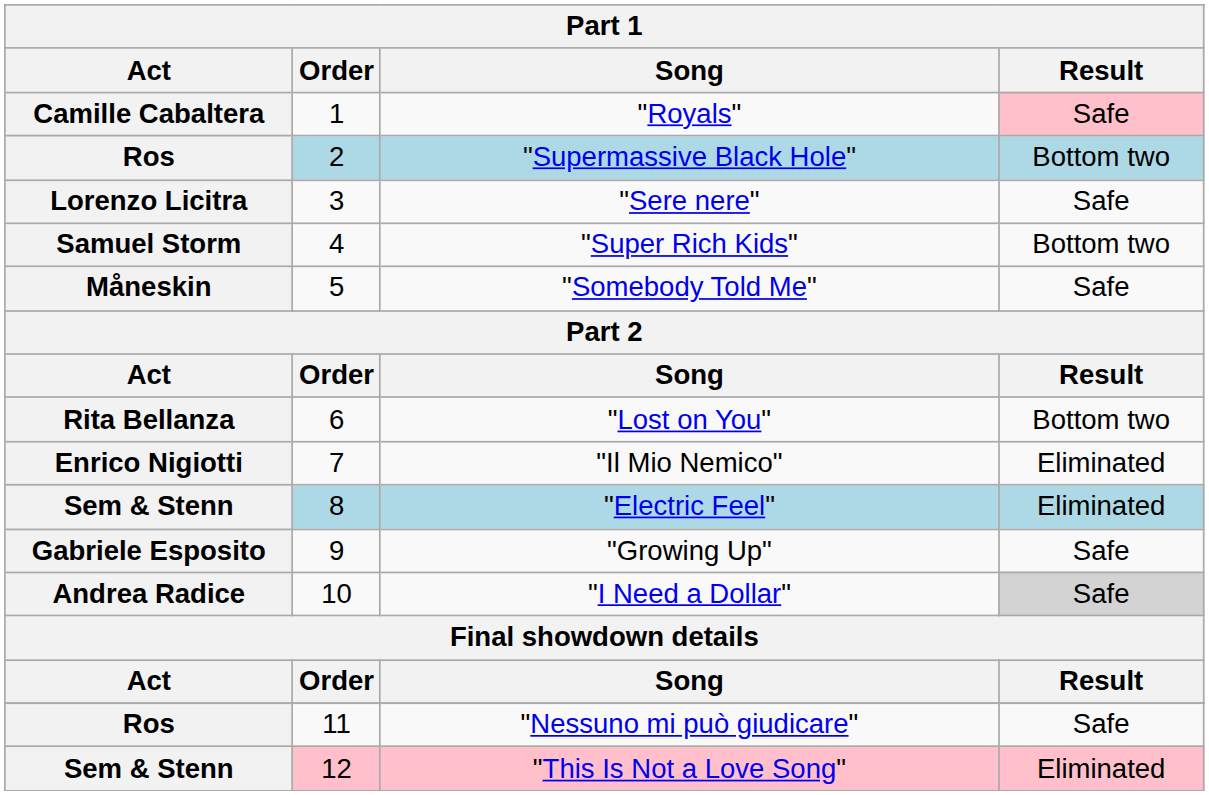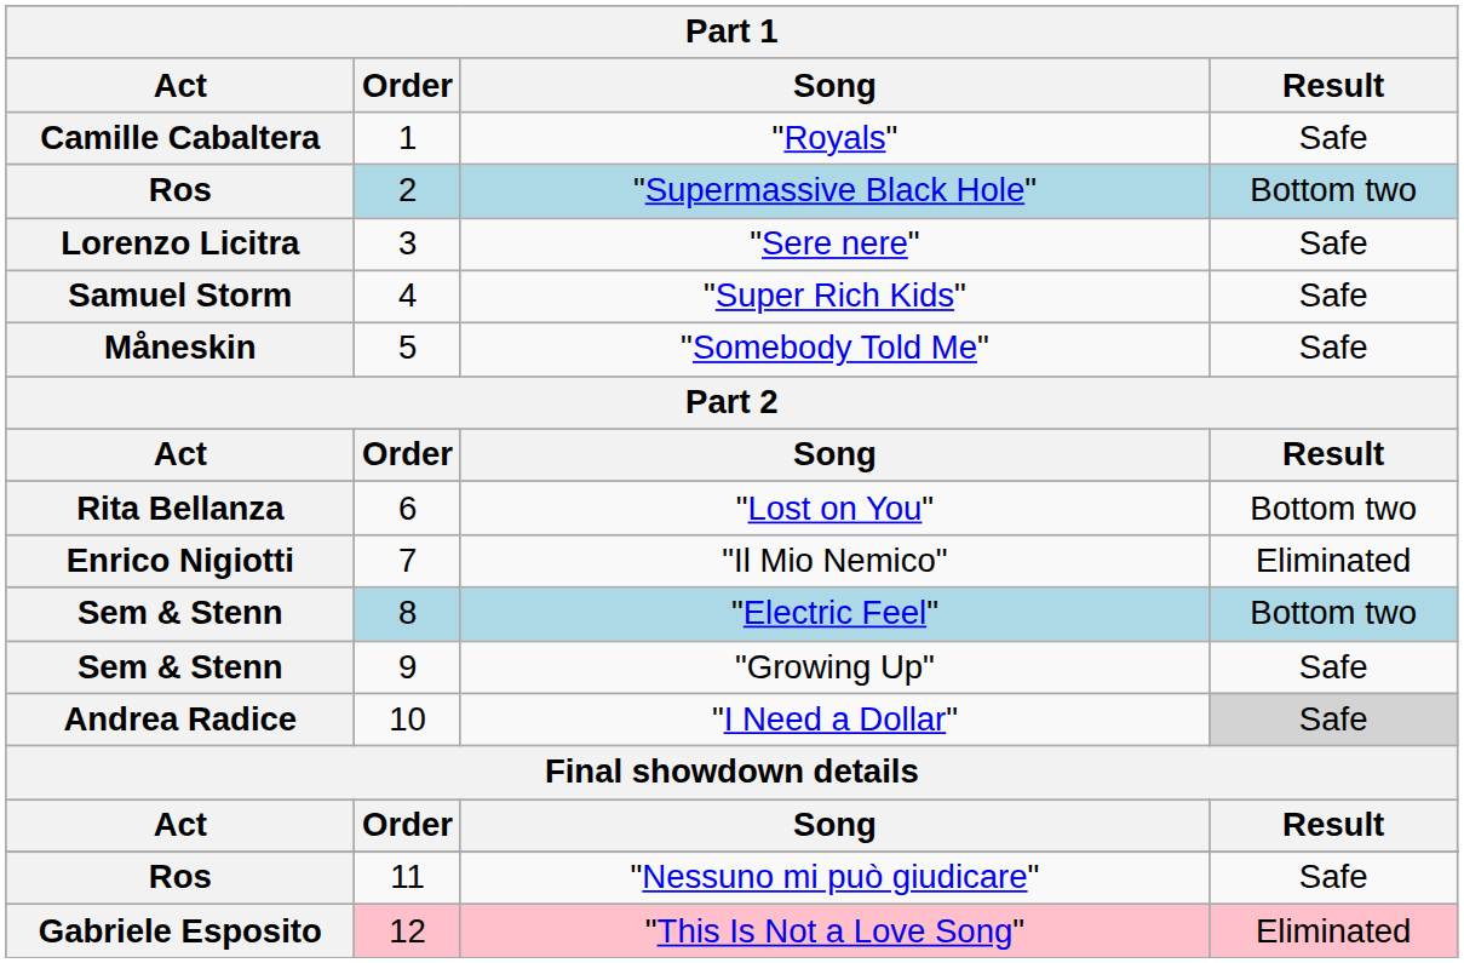 <table class="wikitable plainrowheaders" style="text-align:center;">
 <tr>
 <th colspan="4">Part 1</th>
 </tr>
 <tr>
 <th scope="col" style="width:10em;">Act</th>
 <th scope="col">Order</th>
 <th scope="col" style="width:22em;">Song</th>
 <th scope="col" style="width:7em;">Result</th>
 </tr>
 <tr>
 <th scope="row">Camille Cabaltera</th>
 <td>1</td>
 <td>"<a href='#'>Royals</a>"</td>
-<td style="background: pink;">Safe</td>
+<td>Safe</td>
 </tr>
 <tr style="background:lightblue;">
 <th scope="row">Ros</th>
 <td>2</td>
 <td>"<a href='#'>Supermassive Black Hole</a>"</td>
 <td>Bottom two</td>
 </tr>
 <tr>
 <th scope="row">Lorenzo Licitra</th>
 <td>3</td>
 <td>"<a href='#'>Sere nere</a>"</td>
 <td>Safe</td>
 </tr>
 <tr>
 <th scope="row">Samuel Storm</th>
 <td>4</td>
 <td>"<a href='#'>Super Rich Kids</a>"</td>
-<td>Bottom two</td>
+<td>Safe</td>
 </tr>
 <tr>
 <th scope="row">Måneskin</th>
 <td>5</td>
 <td>"<a href='#'>Somebody Told Me</a>"</td>
 <td>Safe</td>
 </tr>
 <tr>
 <th colspan="4">Part 2</th>
 </tr>
 <tr>
 <th scope="col" style="width:10em;">Act</th>
 <th scope="col">Order</th>
 <th scope="col" style="width:20em;">Song</th>
 <th scope="col" style="width:7em;">Result</th>
 </tr>
 <tr>
 <th scope="row">Rita Bellanza</th>
 <td>6</td>
 <td>"<a href='#'>Lost on You</a>"</td>
 <td>Bottom two</td>
 </tr>
 <tr>
 <th scope="row">Enrico Nigiotti</th>
 <td>7</td>
 <td>"Il Mio Nemico"</td>
 <td>Eliminated</td>
 </tr>
 <tr style="background:lightblue;">
 <th scope="row">Sem & Stenn</th>
 <td>8</td>
 <td>"<a href='#'>Electric Feel</a>"</td>
-<td>Eliminated</td>
+<td>Bottom two</td>
 </tr>
 <tr>
-<th scope="row">Gabriele Esposito</th>
+<th scope="row">Sem & Stenn</th>
 <td>9</td>
 <td>"Growing Up"</td>
 <td>Safe</td>
 </tr>
 <tr>
 <th scope="row">Andrea Radice</th>
 <td>10</td>
 <td>"<a href='#'>I Need a Dollar</a>"</td>
 <td style="background: lightgrey;">Safe</td>
 </tr>
 <tr>
 <th colspan="4">Final showdown details</th>
 </tr>
 <tr>
 <th scope="col" style="width:10em;">Act</th>
 <th scope="col">Order</th>
 <th scope="col" style="width:20em;">Song</th>
 <th scope="col" style="width:7em;">Result</th>
 </tr>
 <tr>
 </tr>
 <tr>
 <th scope="row">Ros</th>
 <td>11</td>
 <td>"<a href='#'>Nessuno mi può giudicare</a>"</td>
 <td>Safe</td>
 </tr>
 <tr style="background:pink;">
-<th scope="row">Sem & Stenn</th>
+<th scope="row">Gabriele Esposito</th>
 <td>12</td>
 <td>"<a href='#'>This Is Not a Love Song</a>"</td>
 <td>Eliminated</td>
 </tr>
 <tr>
 </tr>
 </table>
